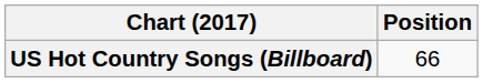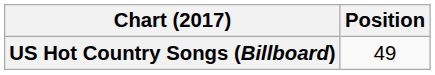 <table class="wikitable plainrowheaders" style="text-align:center">
 <tr>
 <th scope="col">Chart (2017)</th>
 <th scope="col">Position</th>
 </tr>
 <tr>
 <th scope="row">US Hot Country Songs (<em>Billboard</em>)</th>
-<td>66</td>
+<td>49</td>
 </tr>
 </table>
